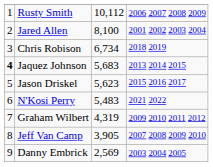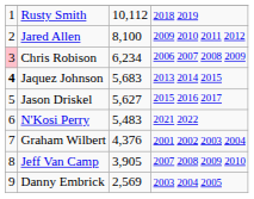 <table class="wikitable">
 <tr>
 </tr>
 <tr>
 <td>1</td>
 <td><a href='#'>Rusty Smith</a></td>
 <td>10,112</td>
-<td style="font-size:80%;"><a href='#'>2006</a> <a href='#'>2007</a> <a href='#'>2008</a> <a href='#'>2009</a></td>
+<td style="font-size:80%;"><a href='#'>2018</a> <a href='#'>2019</a></td>
 </tr>
 <tr>
 <td>2</td>
 <td><a href='#'>Jared Allen</a></td>
 <td>8,100</td>
-<td style="font-size:80%;"><a href='#'>2001</a> <a href='#'>2002</a> <a href='#'>2003</a> <a href='#'>2004</a></td>
+<td style="font-size:80%;"><a href='#'>2009</a> <a href='#'>2010</a> <a href='#'>2011</a> <a href='#'>2012</a></td>
 </tr>
 <tr>
-<td>3</td>
+<td style="background: pink;">3</td>
 <td>Chris Robison</td>
-<td>6,734</td>
-<td style="font-size:80%;"><a href='#'>2018</a> <a href='#'>2019</a></td>
+<td>6,234</td>
+<td style="font-size:80%;"><a href='#'>2006</a> <a href='#'>2007</a> <a href='#'>2008</a> <a href='#'>2009</a></td>
 </tr>
 <tr>
 <td><strong>4</strong></td>
 <td>Jaquez Johnson</td>
 <td>5,683</td>
 <td style="font-size:80%;"><a href='#'>2013</a> <a href='#'>2014</a> <a href='#'>2015</a></td>
 </tr>
 <tr>
 <td>5</td>
 <td>Jason Driskel</td>
-<td>5,623</td>
+<td>5,627</td>
 <td style="font-size:80%;"><a href='#'>2015</a> <a href='#'>2016</a> <a href='#'>2017</a></td>
 </tr>
 <tr>
 <td>6</td>
 <td><a href='#'>N'Kosi Perry</a></td>
 <td>5,483</td>
 <td style="font-size:80%;"><a href='#'>2021</a> <a href='#'>2022</a></td>
 </tr>
 <tr>
 <td>7</td>
 <td>Graham Wilbert</td>
-<td>4,319</td>
-<td style="font-size:80%;"><a href='#'>2009</a> <a href='#'>2010</a> <a href='#'>2011</a> <a href='#'>2012</a></td>
+<td>4,376</td>
+<td style="font-size:80%;"><a href='#'>2001</a> <a href='#'>2002</a> <a href='#'>2003</a> <a href='#'>2004</a></td>
 </tr>
 <tr>
 <td>8</td>
 <td><a href='#'>Jeff Van Camp</a></td>
 <td>3,905</td>
 <td style="font-size:80%;"><a href='#'>2007</a> <a href='#'>2008</a> <a href='#'>2009</a> <a href='#'>2010</a></td>
 </tr>
 <tr>
 <td>9</td>
 <td>Danny Embrick</td>
 <td>2,569</td>
 <td style="font-size:80%;"><a href='#'>2003</a> <a href='#'>2004</a> <a href='#'>2005</a></td>
 </tr>
 </table>
